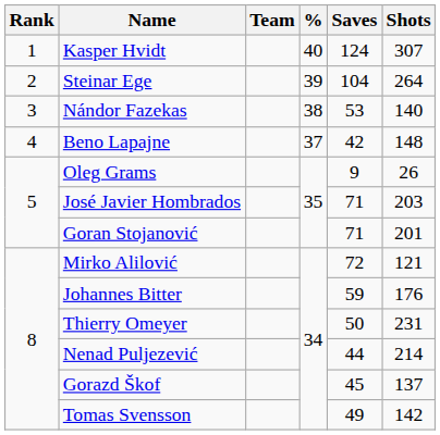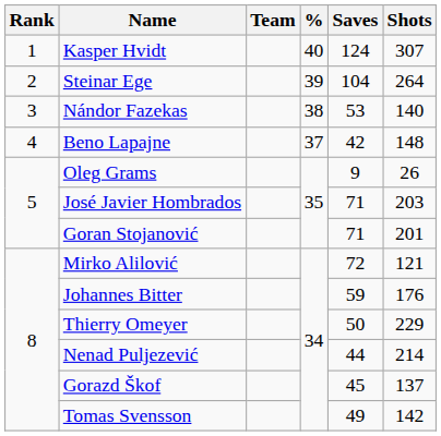 <table class="wikitable sortable" style="text-align: center;">
 <tr>
 <th>Rank</th>
 <th>Name</th>
 <th>Team</th>
 <th>%</th>
 <th>Saves</th>
 <th>Shots</th>
 </tr>
 <tr>
 <td>1</td>
 <td align=left><a href='#'>Kasper Hvidt</a></td>
 <td align=left></td>
 <td>40</td>
 <td>124</td>
 <td>307</td>
 </tr>
 <tr>
 <td>2</td>
 <td align=left><a href='#'>Steinar Ege</a></td>
 <td align=left></td>
 <td>39</td>
 <td>104</td>
 <td>264</td>
 </tr>
 <tr>
 <td>3</td>
 <td align=left><a href='#'>Nándor Fazekas</a></td>
 <td align=left></td>
 <td>38</td>
 <td>53</td>
 <td>140</td>
 </tr>
 <tr>
 <td>4</td>
 <td align=left><a href='#'>Beno Lapajne</a></td>
 <td align=left></td>
 <td>37</td>
 <td>42</td>
 <td>148</td>
 </tr>
 <tr>
 <td rowspan=3>5</td>
 <td align=left><a href='#'>Oleg Grams</a></td>
 <td align=left></td>
 <td rowspan=3>35</td>
 <td>9</td>
 <td>26</td>
 </tr>
 <tr>
 <td align=left><a href='#'>José Javier Hombrados</a></td>
 <td align=left></td>
 <td>71</td>
 <td>203</td>
 </tr>
 <tr>
 <td align=left><a href='#'>Goran Stojanović</a></td>
 <td align=left></td>
 <td>71</td>
 <td>201</td>
 </tr>
 <tr>
 <td rowspan=6>8</td>
 <td align=left><a href='#'>Mirko Alilović</a></td>
 <td align=left></td>
 <td rowspan=6>34</td>
 <td>72</td>
 <td>121</td>
 </tr>
 <tr>
 <td align=left><a href='#'>Johannes Bitter</a></td>
 <td align=left></td>
 <td>59</td>
 <td>176</td>
 </tr>
 <tr>
 <td align=left><a href='#'>Thierry Omeyer</a></td>
 <td align=left></td>
 <td>50</td>
-<td>231</td>
+<td>229</td>
 </tr>
 <tr>
 <td align=left><a href='#'>Nenad Puljezević</a></td>
 <td align=left></td>
 <td>44</td>
 <td>214</td>
 </tr>
 <tr>
 <td align=left><a href='#'>Gorazd Škof</a></td>
 <td align=left></td>
 <td>45</td>
 <td>137</td>
 </tr>
 <tr>
 <td align=left><a href='#'>Tomas Svensson</a></td>
 <td align=left></td>
 <td>49</td>
 <td>142</td>
 </tr>
 </table>
